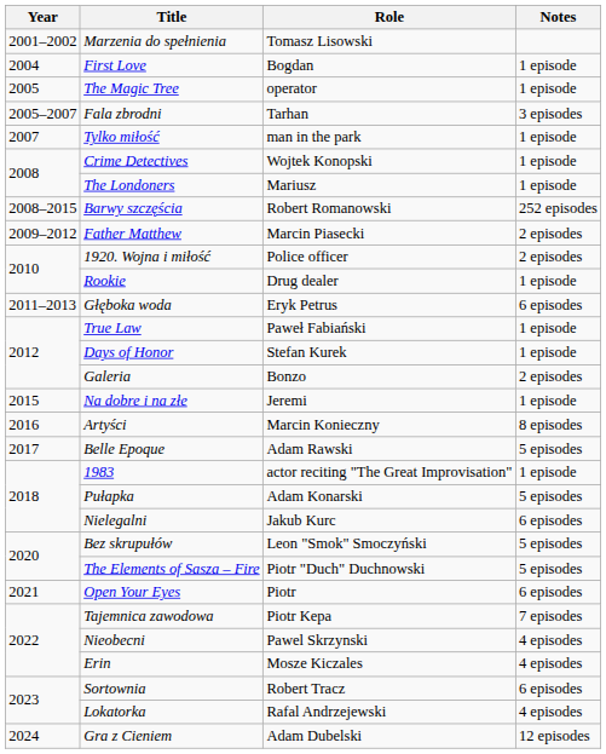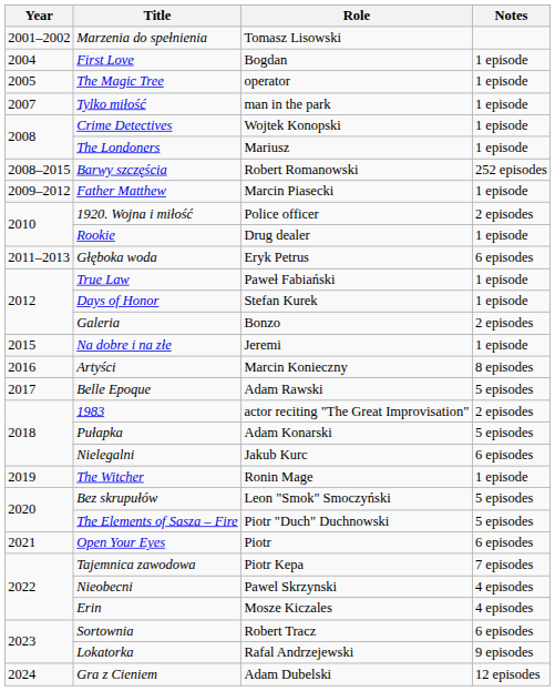 <table class="wikitable sortable">
 <tr>
 <th>Year</th>
 <th>Title</th>
 <th>Role</th>
 <th class="unsortable">Notes</th>
 </tr>
 <tr>
 <td>2001–2002</td>
 <td><em>Marzenia do spełnienia</em></td>
 <td>Tomasz Lisowski</td>
 <td></td>
 </tr>
 <tr>
 <td>2004</td>
 <td><em><a href='#'>First Love</a></em></td>
 <td>Bogdan</td>
 <td>1 episode</td>
 </tr>
 <tr>
 <td>2005</td>
 <td><em><a href='#'>The Magic Tree</a></em></td>
 <td>operator</td>
 <td>1 episode</td>
-</tr>
-<tr>
-<td>2005–2007</td>
-<td><em>Fala zbrodni</em></td>
-<td>Tarhan</td>
-<td>3 episodes</td>
 </tr>
 <tr>
 <td>2007</td>
 <td><em><a href='#'>Tylko miłość</a></em></td>
 <td>man in the park</td>
 <td>1 episode</td>
 </tr>
 <tr>
 <td rowspan=2>2008</td>
 <td><em><a href='#'>Crime Detectives</a></em></td>
 <td>Wojtek Konopski</td>
 <td>1 episode</td>
 </tr>
 <tr>
 <td><em><a href='#'>The Londoners</a></em></td>
 <td>Mariusz</td>
 <td>1 episode</td>
 </tr>
 <tr>
 <td>2008–2015</td>
 <td><em><a href='#'>Barwy szczęścia</a></em></td>
 <td>Robert Romanowski</td>
 <td>252 episodes</td>
 </tr>
 <tr>
 <td>2009–2012</td>
 <td><em><a href='#'>Father Matthew</a></em></td>
 <td>Marcin Piasecki</td>
-<td>2 episodes</td>
+<td>1 episode</td>
 </tr>
 <tr>
 <td rowspan=2>2010</td>
 <td><em>1920. Wojna i miłość</em></td>
 <td>Police officer</td>
 <td>2 episodes</td>
 </tr>
 <tr>
 <td><em><a href='#'>Rookie</a></em></td>
 <td>Drug dealer</td>
 <td>1 episode</td>
 </tr>
 <tr>
 <td>2011–2013</td>
 <td><em>Głęboka woda</em></td>
 <td>Eryk Petrus</td>
 <td>6 episodes</td>
 </tr>
 <tr>
 <td rowspan=3>2012</td>
 <td><em><a href='#'>True Law</a></em></td>
 <td>Paweł Fabiański</td>
 <td>1 episode</td>
 </tr>
 <tr>
 <td><em><a href='#'>Days of Honor</a></em></td>
 <td>Stefan Kurek</td>
 <td>1 episode</td>
 </tr>
 <tr>
 <td><em>Galeria</em></td>
 <td>Bonzo</td>
 <td>2 episodes</td>
 </tr>
 <tr>
 <td>2015</td>
 <td><em><a href='#'>Na dobre i na złe</a></em></td>
 <td>Jeremi</td>
 <td>1 episode</td>
 </tr>
 <tr>
 <td>2016</td>
 <td><em>Artyści</em></td>
 <td>Marcin Konieczny</td>
 <td>8 episodes</td>
 </tr>
 <tr>
 <td>2017</td>
 <td><em>Belle Epoque</em></td>
 <td>Adam Rawski</td>
 <td>5 episodes</td>
 </tr>
 <tr>
 <td rowspan=3>2018</td>
 <td><em><a href='#'>1983</a></em></td>
 <td>actor reciting "The Great Improvisation"</td>
-<td>1 episode</td>
+<td>2 episodes</td>
 </tr>
 <tr>
 <td><em>Pułapka</em></td>
 <td>Adam Konarski</td>
 <td>5 episodes</td>
 </tr>
 <tr>
 <td><em>Nielegalni</em></td>
 <td>Jakub Kurc</td>
 <td>6 episodes</td>
+</tr>
+<tr>
+<td>2019</td>
+<td><em><a href='#'>The Witcher</a></em></td>
+<td>Ronin Mage</td>
+<td>1 episode</td>
 </tr>
 <tr>
 <td rowspan=2>2020</td>
 <td><em>Bez skrupułów</em></td>
 <td>Leon "Smok" Smoczyński</td>
 <td>5 episodes</td>
 </tr>
 <tr>
 <td><em><a href='#'>The Elements of Sasza – Fire</a></em></td>
 <td>Piotr "Duch" Duchnowski</td>
 <td>5 episodes</td>
 </tr>
 <tr>
 <td>2021</td>
 <td><em><a href='#'>Open Your Eyes</a></em></td>
 <td>Piotr</td>
 <td>6 episodes</td>
 </tr>
 <tr>
 <td rowspan=3>2022</td>
 <td><em>Tajemnica zawodowa</em></td>
 <td>Piotr Kepa</td>
 <td>7 episodes</td>
 </tr>
 <tr>
 <td><em>Nieobecni</em></td>
 <td>Pawel Skrzynski</td>
 <td>4 episodes</td>
 </tr>
 <tr>
 <td><em>Erin</em></td>
 <td>Mosze Kiczales</td>
 <td>4 episodes</td>
 </tr>
 <tr>
 <td rowspan=2>2023</td>
 <td><em>Sortownia</em></td>
 <td>Robert Tracz</td>
 <td>6 episodes</td>
 </tr>
 <tr>
 <td><em>Lokatorka</em></td>
 <td>Rafal Andrzejewski</td>
-<td>4 episodes</td>
+<td>9 episodes</td>
 </tr>
 <tr>
 <td>2024</td>
 <td><em>Gra z Cieniem</em></td>
 <td>Adam Dubelski</td>
 <td>12 episodes</td>
 </tr>
 </table>
